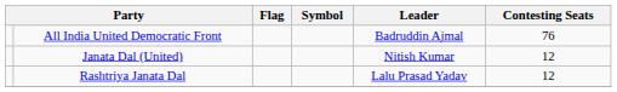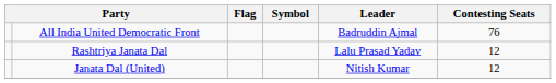 <table class="wikitable" width="60%" style="text-align:center">
 <tr>
 <th colspan="2">Party</th>
 <th>Flag</th>
 <th>Symbol</th>
 <th>Leader</th>
 <th>Contesting Seats</th>
 </tr>
 <tr>
 <td></td>
 <td><a href='#'>All India United Democratic Front</a></td>
 <td></td>
 <td></td>
 <td><a href='#'>Badruddin Ajmal</a></td>
 <td>76</td>
 </tr>
 <tr>
 <td></td>
+<td><a href='#'>Rashtriya Janata Dal</a></td>
+<td></td>
+<td></td>
+<td><a href='#'>Lalu Prasad Yadav</a></td>
+<td>12</td>
+</tr>
+<tr>
+<td></td>
 <td><a href='#'>Janata Dal (United)</a></td>
 <td></td>
 <td></td>
 <td><a href='#'>Nitish Kumar</a></td>
 <td>12</td>
 </tr>
 <tr>
-<td></td>
-<td><a href='#'>Rashtriya Janata Dal</a></td>
-<td></td>
-<td></td>
-<td><a href='#'>Lalu Prasad Yadav</a></td>
-<td>12</td>
-</tr>
-<tr>
 </tr>
 </table>
